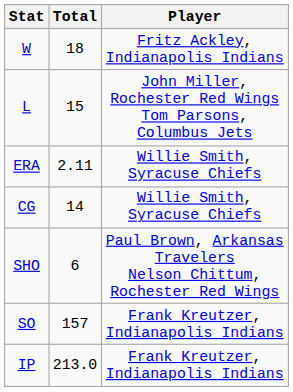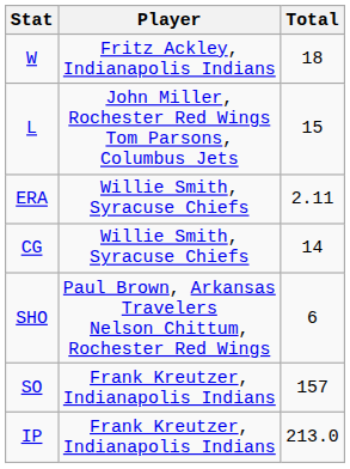 <table class="wikitable" width="40%" style="text-align:center;">
 <tr>
 <th width="5%">Stat</th>
+<th width="60%">Player</th>
 <th width="5%">Total</th>
-<th width="60%">Player</th>
 </tr>
 <tr>
 <td><a href='#'>W</a></td>
+<td><a href='#'>Fritz Ackley</a>, <a href='#'>Indianapolis Indians</a></td>
 <td>18</td>
-<td><a href='#'>Fritz Ackley</a>, <a href='#'>Indianapolis Indians</a></td>
 </tr>
 <tr>
 <td><a href='#'>L</a></td>
+<td><a href='#'>John Miller</a>, <a href='#'>Rochester Red Wings</a> <br> <a href='#'>Tom Parsons</a>, <a href='#'>Columbus Jets</a></td>
 <td>15</td>
-<td><a href='#'>John Miller</a>, <a href='#'>Rochester Red Wings</a> <br> <a href='#'>Tom Parsons</a>, <a href='#'>Columbus Jets</a></td>
 </tr>
 <tr>
 <td><a href='#'>ERA</a></td>
+<td><a href='#'>Willie Smith</a>, <a href='#'>Syracuse Chiefs</a></td>
 <td>2.11</td>
-<td><a href='#'>Willie Smith</a>, <a href='#'>Syracuse Chiefs</a></td>
 </tr>
 <tr>
 <td><a href='#'>CG</a></td>
+<td><a href='#'>Willie Smith</a>, <a href='#'>Syracuse Chiefs</a></td>
 <td>14</td>
-<td><a href='#'>Willie Smith</a>, <a href='#'>Syracuse Chiefs</a></td>
 </tr>
 <tr>
 <td><a href='#'>SHO</a></td>
+<td><a href='#'>Paul Brown</a>, <a href='#'>Arkansas Travelers</a> <br> <a href='#'>Nelson Chittum</a>, <a href='#'>Rochester Red Wings</a></td>
 <td>6</td>
-<td><a href='#'>Paul Brown</a>, <a href='#'>Arkansas Travelers</a> <br> <a href='#'>Nelson Chittum</a>, <a href='#'>Rochester Red Wings</a></td>
 </tr>
 <tr>
 <td><a href='#'>SO</a></td>
+<td><a href='#'>Frank Kreutzer</a>, <a href='#'>Indianapolis Indians</a></td>
 <td>157</td>
-<td><a href='#'>Frank Kreutzer</a>, <a href='#'>Indianapolis Indians</a></td>
 </tr>
 <tr>
 <td><a href='#'>IP</a></td>
+<td><a href='#'>Frank Kreutzer</a>, <a href='#'>Indianapolis Indians</a></td>
 <td>213.0</td>
-<td><a href='#'>Frank Kreutzer</a>, <a href='#'>Indianapolis Indians</a></td>
 </tr>
 </table>
